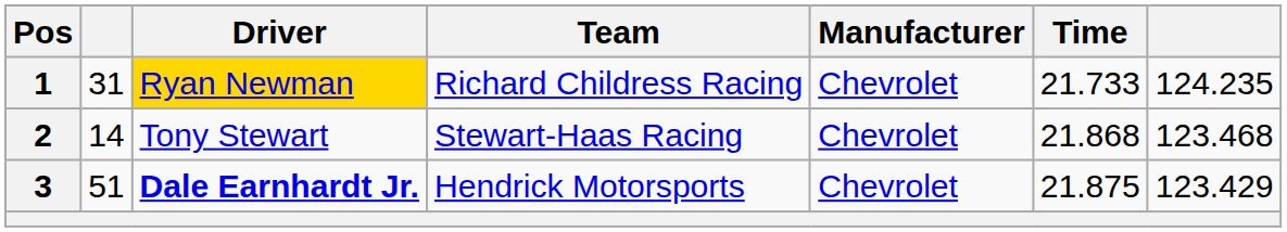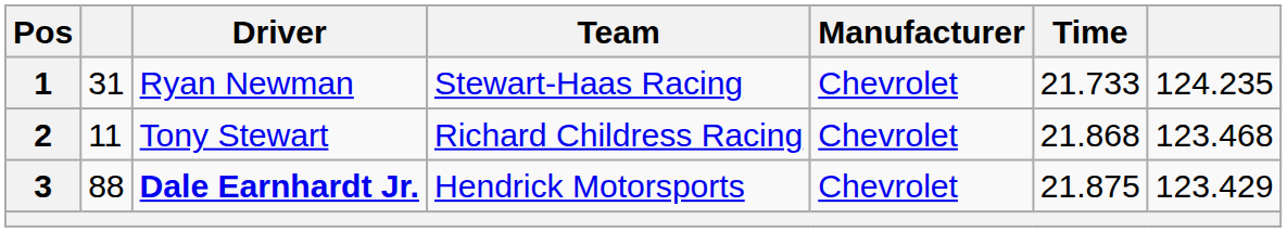 <table class="wikitable" style="font-size:95%">
 <tr>
 <th>Pos</th>
 <th></th>
 <th>Driver</th>
 <th>Team</th>
 <th>Manufacturer</th>
 <th>Time</th>
 <th></th>
 </tr>
 <tr>
 <th>1</th>
 <td>31</td>
-<td style="background: gold;"><a href='#'>Ryan Newman</a></td>
-<td><a href='#'>Richard Childress Racing</a></td>
+<td><a href='#'>Ryan Newman</a></td>
+<td><a href='#'>Stewart-Haas Racing</a></td>
 <td><a href='#'>Chevrolet</a></td>
 <td>21.733</td>
 <td>124.235</td>
 </tr>
 <tr>
 <th>2</th>
-<td>14</td>
+<td>11</td>
 <td><a href='#'>Tony Stewart</a></td>
-<td><a href='#'>Stewart-Haas Racing</a></td>
+<td><a href='#'>Richard Childress Racing</a></td>
 <td><a href='#'>Chevrolet</a></td>
 <td>21.868</td>
 <td>123.468</td>
 </tr>
 <tr>
 <th>3</th>
-<td>51</td>
+<td>88</td>
 <td><strong><a href='#'>Dale Earnhardt Jr.</a></strong></td>
 <td><a href='#'>Hendrick Motorsports</a></td>
 <td><a href='#'>Chevrolet</a></td>
 <td>21.875</td>
 <td>123.429</td>
 </tr>
 <tr>
 <th colspan="7"></th>
 </tr>
 </table>
